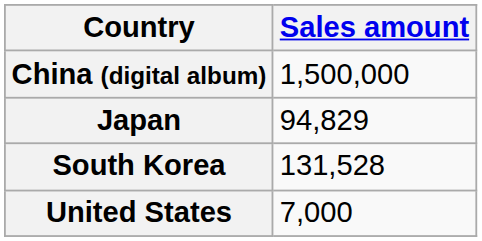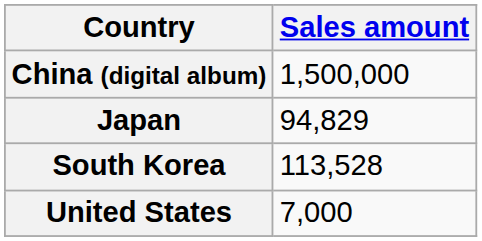 <table class="wikitable plainrowheaders sortable">
 <tr>
 <th>Country</th>
 <th><a href='#'>Sales amount</a></th>
 </tr>
 <tr>
 <th scope="row">China <small>(digital album)</small></th>
 <td>1,500,000</td>
 </tr>
 <tr>
 <th scope="row">Japan</th>
 <td>94,829</td>
 </tr>
 <tr>
 <th scope="row">South Korea</th>
-<td>131,528</td>
+<td>113,528</td>
 </tr>
 <tr>
 <th scope="row">United States</th>
 <td>7,000</td>
 </tr>
 </table>
